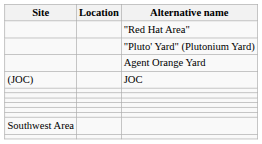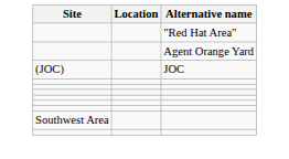 <table class="wikitable" style="text-align: left;margin: 1em auto;">
 <tr>
 <th>Site</th>
 <th>Location</th>
 <th>Alternative name</th>
 </tr>
 <tr>
 <td> </td>
 <td></td>
 <td>"Red Hat Area"</td>
-</tr>
-<tr>
-<td> </td>
-<td></td>
-<td>"Pluto' Yard" (Plutonium Yard)</td>
 </tr>
 <tr>
 <td> </td>
 <td></td>
 <td>Agent Orange Yard</td>
 </tr>
 <tr>
 <td>  (JOC)</td>
 <td></td>
 <td>JOC</td>
 </tr>
 <tr>
 <td> </td>
 <td></td>
 <td></td>
 </tr>
 <tr>
 <td> </td>
 <td></td>
 <td></td>
 </tr>
 <tr>
 <td> </td>
 <td></td>
 <td></td>
 </tr>
 <tr>
 <td> </td>
 <td></td>
 <td></td>
 </tr>
 <tr>
 <td> </td>
 <td></td>
 <td></td>
 </tr>
 <tr>
 <td> </td>
 <td></td>
 <td></td>
 </tr>
 <tr>
 <td>Southwest Area</td>
 <td></td>
 <td></td>
 </tr>
 <tr>
 <td> </td>
 <td></td>
 <td></td>
 </tr>
 </table>
